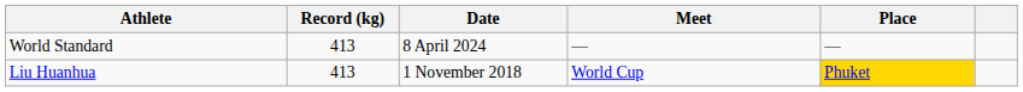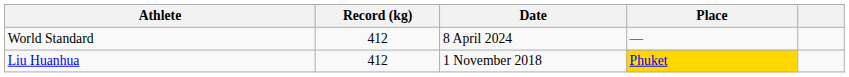 <table class="wikitable" style="font-size:90%; width: 70%;">
 <tr>
 <th width=20%>Athlete</th>
 <th width=8%>Record (kg)</th>
 <th width=12%>Date</th>
-<th width=18%>Meet</th>
 <th width=11%>Place</th>
 <th width=3%></th>
 </tr>
 <tr>
 <td>World Standard</td>
-<td align="center">413</td>
+<td align="center">412</td>
 <td>8 April 2024</td>
-<td>—</td>
 <td>—</td>
 <td></td>
 </tr>
 <tr>
 <td> <a href='#'>Liu Huanhua</a></td>
-<td align="center">413</td>
+<td align="center">412</td>
 <td>1 November 2018</td>
-<td><a href='#'>World Cup</a></td>
 <td style="background: gold;"><a href='#'>Phuket</a></td>
 <td></td>
 </tr>
 </table>
